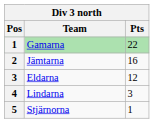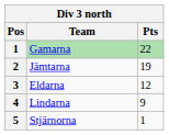 <table class="wikitable">
 <tr>
 <th colspan="3">Div 3 north</th>
 </tr>
 <tr>
 <th width=20>Pos</th>
 <th width=150>Team</th>
 <th width=30>Pts</th>
 </tr>
 <tr style="background:#ACE1AF;">
 <th>1</th>
 <td><a href='#'>Gamarna</a></td>
 <td>22</td>
 </tr>
 <tr>
 <th>2</th>
 <td><a href='#'>Jämtarna</a></td>
-<td>16</td>
+<td>19</td>
 </tr>
 <tr>
 <th>3</th>
 <td><a href='#'>Eldarna</a></td>
 <td>12</td>
 </tr>
 <tr>
 <th>4</th>
 <td><a href='#'>Lindarna</a></td>
-<td>3</td>
+<td>9</td>
 </tr>
 <tr>
 <th>5</th>
 <td><a href='#'>Stjärnorna</a></td>
 <td>1</td>
 </tr>
 </table>
